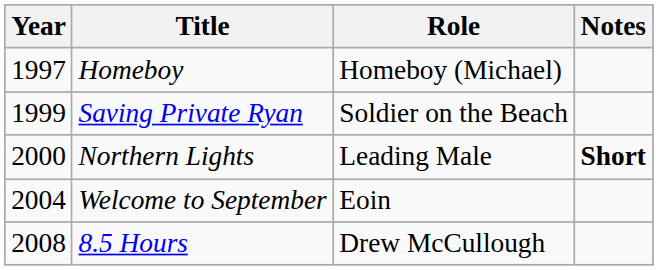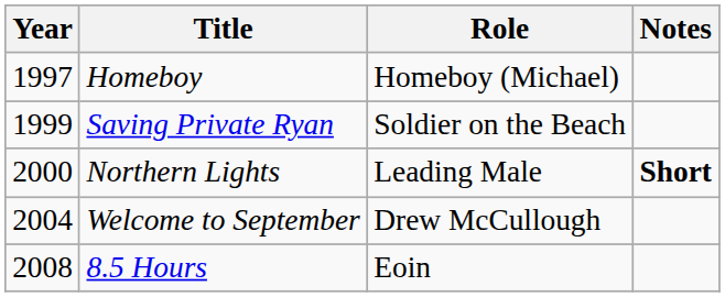 <table class="wikitable">
 <tr>
 <th>Year</th>
 <th>Title</th>
 <th>Role</th>
 <th>Notes</th>
 </tr>
 <tr>
 <td>1997</td>
 <td><em>Homeboy</em></td>
 <td>Homeboy (Michael)</td>
 <td></td>
 </tr>
 <tr>
 <td>1999</td>
 <td><em><a href='#'>Saving Private Ryan</a></em></td>
 <td>Soldier on the Beach</td>
 <td></td>
 </tr>
 <tr>
 <td>2000</td>
 <td><em>Northern Lights</em></td>
 <td>Leading Male</td>
 <td><strong>Short</strong></td>
 </tr>
 <tr>
 <td>2004</td>
 <td><em>Welcome to September</em></td>
-<td>Eoin</td>
+<td>Drew McCullough</td>
 <td></td>
 </tr>
 <tr>
 <td>2008</td>
 <td><em><a href='#'>8.5 Hours</a></em></td>
-<td>Drew McCullough</td>
+<td>Eoin</td>
 <td></td>
 </tr>
 </table>
